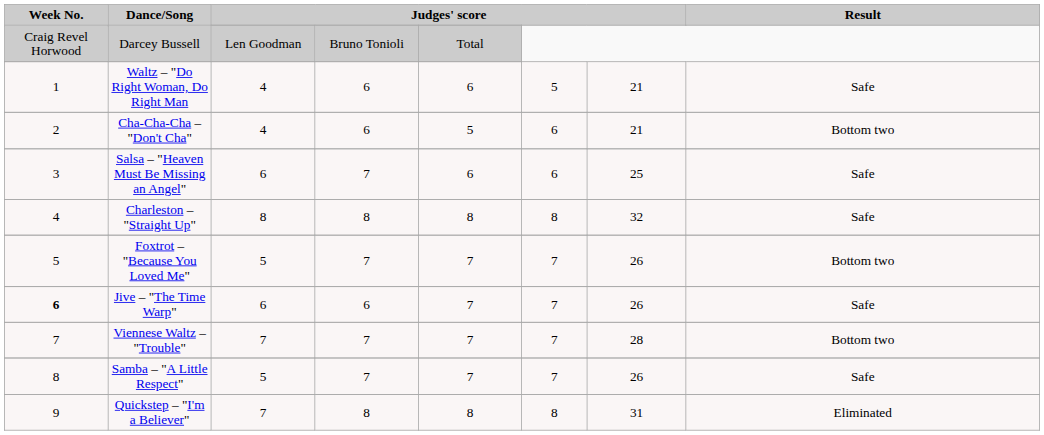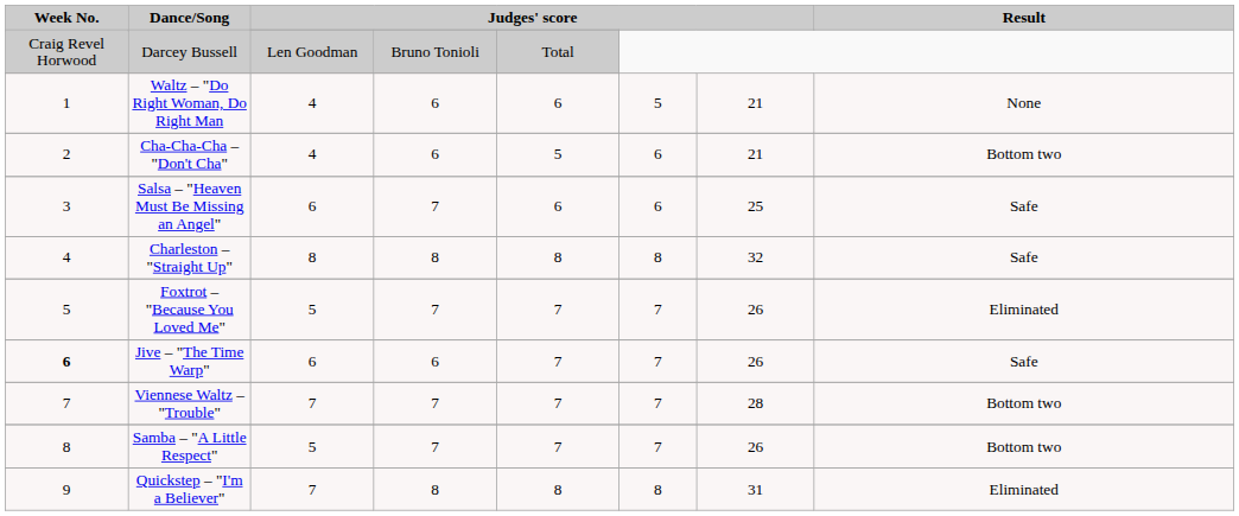 <table class="wikitable">
 <tr>
 <td rowspan="2" bgcolor="CCCCCC" align="Center"><strong>Week No.</strong></td>
 <td rowspan="2" bgcolor="CCCCCC" align="Center"><strong>Dance/Song</strong></td>
 <td colspan="5" bgcolor="CCCCCC" align="Center"><strong>Judges' score</strong></td>
 <td rowspan="2" bgcolor="CCCCCC" align="Center"><strong>Result</strong></td>
 </tr>
 <tr>
 </tr>
 <tr>
 <td bgcolor="CCCCCC" width="10%" align="center">Craig Revel Horwood</td>
 <td bgcolor="CCCCCC" width="10%" align="center">Darcey Bussell</td>
 <td bgcolor="CCCCCC" width="10%" align="center">Len Goodman</td>
 <td bgcolor="CCCCCC" width="10%" align="center">Bruno Tonioli</td>
 <td bgcolor="CCCCCC" width="10%" align="center">Total</td>
 </tr>
 <tr>
 </tr>
 <tr>
 <td align="center" bgcolor="FAF6F6">1</td>
 <td align="center" bgcolor="FAF6F6"><a href='#'>Waltz</a> – "<a href='#'>Do Right Woman, Do Right Man</a></td>
 <td align="center" bgcolor="FAF6F6">4</td>
 <td align="center" bgcolor="FAF6F6">6</td>
 <td align="center" bgcolor="FAF6F6">6</td>
 <td align="center" bgcolor="FAF6F6">5</td>
 <td align="center" bgcolor="FAF6F6">21</td>
-<td align="center" bgcolor="FAF6F6">Safe</td>
+<td align="center" bgcolor="FAF6F6">None</td>
 </tr>
 <tr>
 </tr>
 <tr>
 <td align="center" bgcolor="FAF6F6">2</td>
 <td align="center" bgcolor="FAF6F6"><a href='#'>Cha-Cha-Cha</a> – "<a href='#'>Don't Cha</a>"</td>
 <td align="center" bgcolor="FAF6F6">4</td>
 <td align="center" bgcolor="FAF6F6">6</td>
 <td align="center" bgcolor="FAF6F6">5</td>
 <td align="center" bgcolor="FAF6F6">6</td>
 <td align="center" bgcolor="FAF6F6">21</td>
 <td align="center" bgcolor="FAF6F6">Bottom two</td>
 </tr>
 <tr>
 </tr>
 <tr>
 <td align="center" bgcolor="FAF6F6">3</td>
 <td align="center" bgcolor="FAF6F6"><a href='#'>Salsa</a> – "<a href='#'>Heaven Must Be Missing an Angel</a>"</td>
 <td align="center" bgcolor="FAF6F6">6</td>
 <td align="center" bgcolor="FAF6F6">7</td>
 <td align="center" bgcolor="FAF6F6">6</td>
 <td align="center" bgcolor="FAF6F6">6</td>
 <td align="center" bgcolor="FAF6F6">25</td>
 <td align="center" bgcolor="FAF6F6">Safe</td>
 </tr>
 <tr>
 </tr>
 <tr>
 <td align="center" bgcolor="FAF6F6">4</td>
 <td align="center" bgcolor="FAF6F6"><a href='#'>Charleston</a> – "<a href='#'>Straight Up</a>"</td>
 <td align="center" bgcolor="FAF6F6">8</td>
 <td align="center" bgcolor="FAF6F6">8</td>
 <td align="center" bgcolor="FAF6F6">8</td>
 <td align="center" bgcolor="FAF6F6">8</td>
 <td align="center" bgcolor="FAF6F6">32</td>
 <td align="center" bgcolor="FAF6F6">Safe</td>
 </tr>
 <tr>
 </tr>
 <tr>
 <td align="center" bgcolor="FAF6F6">5</td>
 <td align="center" bgcolor="FAF6F6"><a href='#'>Foxtrot</a> – "<a href='#'>Because You Loved Me</a>"</td>
 <td align="center" bgcolor="FAF6F6">5</td>
 <td align="center" bgcolor="FAF6F6">7</td>
 <td align="center" bgcolor="FAF6F6">7</td>
 <td align="center" bgcolor="FAF6F6">7</td>
 <td align="center" bgcolor="FAF6F6">26</td>
-<td align="center" bgcolor="FAF6F6">Bottom two</td>
+<td align="center" bgcolor="FAF6F6">Eliminated</td>
 </tr>
 <tr>
 </tr>
 <tr>
 <td align="center" bgcolor="FAF6F6"><strong>6</strong></td>
 <td align="center" bgcolor="FAF6F6"><a href='#'>Jive</a> – "<a href='#'>The Time Warp</a>"</td>
 <td align="center" bgcolor="FAF6F6">6</td>
 <td align="center" bgcolor="FAF6F6">6</td>
 <td align="center" bgcolor="FAF6F6">7</td>
 <td align="center" bgcolor="FAF6F6">7</td>
 <td align="center" bgcolor="FAF6F6">26</td>
 <td align="center" bgcolor="FAF6F6">Safe</td>
 </tr>
 <tr>
 </tr>
 <tr>
 <td align="center" bgcolor="FAF6F6">7</td>
 <td align="center" bgcolor="FAF6F6"><a href='#'>Viennese Waltz</a> – "<a href='#'>Trouble</a>"</td>
 <td align="center" bgcolor="FAF6F6">7</td>
 <td align="center" bgcolor="FAF6F6">7</td>
 <td align="center" bgcolor="FAF6F6">7</td>
 <td align="center" bgcolor="FAF6F6">7</td>
 <td align="center" bgcolor="FAF6F6">28</td>
 <td align="center" bgcolor="FAF6F6">Bottom two</td>
 </tr>
 <tr>
 </tr>
 <tr>
 <td align="center" bgcolor="FAF6F6">8</td>
 <td align="center" bgcolor="FAF6F6"><a href='#'>Samba</a> – "<a href='#'>A Little Respect</a>"</td>
 <td align="center" bgcolor="FAF6F6">5</td>
 <td align="center" bgcolor="FAF6F6">7</td>
 <td align="center" bgcolor="FAF6F6">7</td>
 <td align="center" bgcolor="FAF6F6">7</td>
 <td align="center" bgcolor="FAF6F6">26</td>
-<td align="center" bgcolor="FAF6F6">Safe</td>
+<td align="center" bgcolor="FAF6F6">Bottom two</td>
 </tr>
 <tr>
 </tr>
 <tr>
 <td align="center" bgcolor="FAF6F6">9</td>
 <td align="center" bgcolor="FAF6F6"><a href='#'>Quickstep</a> – "<a href='#'>I'm a Believer</a>"</td>
 <td align="center" bgcolor="FAF6F6">7</td>
 <td align="center" bgcolor="FAF6F6">8</td>
 <td align="center" bgcolor="FAF6F6">8</td>
 <td align="center" bgcolor="FAF6F6">8</td>
 <td align="center" bgcolor="FAF6F6">31</td>
 <td align="center" bgcolor="FAF6F6">Eliminated</td>
 </tr>
 </table>
